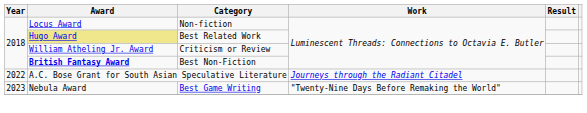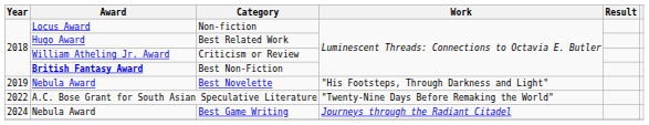 <table class="wikitable sortable">
 <tr>
 <th>Year</th>
 <th>Award</th>
 <th>Category</th>
 <th>Work</th>
 <th>Result</th>
 <th class="unsortable"></th>
 </tr>
 <tr>
 <td rowspan="4">2018</td>
 <td><a href='#'>Locus Award</a></td>
 <td>Non-fiction</td>
 <td rowspan="4"><em>Luminescent Threads: Connections to Octavia E. Butler</em></td>
 <td></td>
 <td></td>
 </tr>
 <tr>
-<td style="background: khaki;"><a href='#'>Hugo Award</a></td>
+<td><a href='#'>Hugo Award</a></td>
 <td>Best Related Work</td>
 <td></td>
 <td></td>
 </tr>
 <tr>
 <td><a href='#'>William Atheling Jr. Award</a></td>
 <td>Criticism or Review</td>
 <td></td>
 <td></td>
 </tr>
 <tr>
 <td><strong><a href='#'>British Fantasy Award</a></strong></td>
 <td>Best Non-Fiction</td>
 <td></td>
 <td></td>
 </tr>
 <tr>
-<td>2022</td>
-<td colspan="2">A.C. Bose Grant for South Asian Speculative Literature</td>
-<td><em><a href='#'>Journeys through the Radiant Citadel</a></em></td>
+<td>2019</td>
+<td><a href='#'>Nebula Award</a></td>
+<td><a href='#'>Best Novelette</a></td>
+<td>"His Footsteps, Through Darkness and Light"</td>
 <td></td>
 <td></td>
 </tr>
 <tr>
-<td>2023</td>
+<td>2022</td>
+<td colspan="2">A.C. Bose Grant for South Asian Speculative Literature</td>
+<td>"Twenty-Nine Days Before Remaking the World"</td>
+<td></td>
+<td></td>
+</tr>
+<tr>
+<td>2024</td>
 <td>Nebula Award</td>
 <td><a href='#'>Best Game Writing</a></td>
-<td>"Twenty-Nine Days Before Remaking the World"</td>
+<td><em><a href='#'>Journeys through the Radiant Citadel</a></em></td>
 <td></td>
 <td></td>
 </tr>
 <tr>
 </tr>
 </table>
